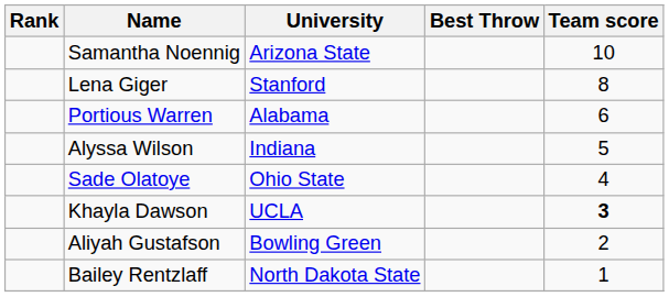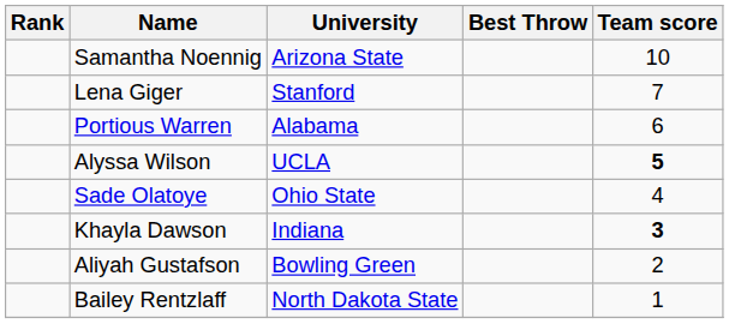 <table class="wikitable sortable" style="text-align:center">
 <tr>
 <th>Rank</th>
 <th>Name</th>
 <th>University</th>
 <th>Best Throw</th>
 <th>Team score</th>
 </tr>
 <tr>
 <td></td>
 <td align=left>Samantha Noennig</td>
 <td align=left><a href='#'>Arizona State</a></td>
 <td><strong></strong></td>
 <td>10</td>
 </tr>
 <tr>
 <td></td>
 <td align=left>Lena Giger</td>
 <td align=left><a href='#'>Stanford</a></td>
 <td><strong></strong></td>
-<td>8</td>
+<td>7</td>
 </tr>
 <tr>
 <td></td>
 <td align=left><a href='#'>Portious Warren</a> </td>
 <td align=left><a href='#'>Alabama</a></td>
 <td><strong></strong></td>
 <td>6</td>
 </tr>
 <tr>
 <td></td>
 <td align=left>Alyssa Wilson</td>
-<td align=left><a href='#'>Indiana</a></td>
+<td align=left><a href='#'>UCLA</a></td>
 <td><strong></strong></td>
-<td>5</td>
+<td><strong>5</strong></td>
 </tr>
 <tr>
 <td></td>
 <td align=left><a href='#'>Sade Olatoye</a> </td>
 <td align=left><a href='#'>Ohio State</a></td>
 <td><strong></strong></td>
 <td>4</td>
 </tr>
 <tr>
 <td></td>
 <td align=left>Khayla Dawson</td>
-<td align=left><a href='#'>UCLA</a></td>
+<td align=left><a href='#'>Indiana</a></td>
 <td><strong></strong></td>
 <td><strong>3</strong></td>
 </tr>
 <tr>
 <td></td>
 <td align=left>Aliyah Gustafson</td>
 <td align=left><a href='#'>Bowling Green</a></td>
 <td><strong></strong></td>
 <td>2</td>
 </tr>
 <tr>
 <td></td>
 <td align=left>Bailey Rentzlaff</td>
 <td align=left><a href='#'>North Dakota State</a></td>
 <td><strong></strong></td>
 <td>1</td>
 </tr>
 <tr>
 </tr>
 </table>
